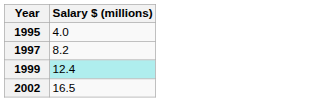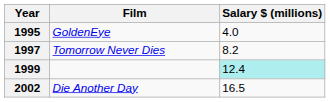 <table class="wikitable plainrowheaders sortable" style="margin-right: 0;">
 <tr>
 <th scope="col" style="vertical-align:top; width:55px;">Year</th>
+<th scope="col" style="vertical-align:top; width:225px;">Film</th>
 <th scope="col" style="vertical-align:top;">Salary $ (millions)</th>
 </tr>
 <tr>
 <th scope="row">1995</th>
+<td><em><a href='#'>GoldenEye</a></em></td>
 <td>4.0</td>
 </tr>
 <tr>
 <th scope="row">1997</th>
+<td><em><a href='#'>Tomorrow Never Dies</a></em></td>
 <td>8.2</td>
 </tr>
 <tr>
 <th scope="row">1999</th>
+<td><em></em></td>
 <td style="background: paleturquoise;">12.4</td>
 </tr>
 <tr>
 <th scope="row">2002</th>
+<td><em><a href='#'>Die Another Day</a></em></td>
 <td>16.5</td>
 </tr>
 </table>
